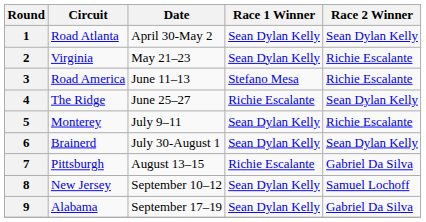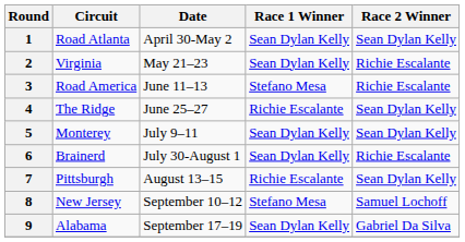 <table class="wikitable" style="font-size: 85%">
 <tr>
 <th>Round</th>
 <th>Circuit</th>
 <th>Date</th>
 <th>Race 1 Winner</th>
 <th>Race 2 Winner</th>
 </tr>
 <tr>
 <th>1</th>
 <td> <a href='#'>Road Atlanta</a></td>
 <td>April 30-May 2</td>
 <td> <a href='#'>Sean Dylan Kelly</a></td>
 <td> <a href='#'>Sean Dylan Kelly</a></td>
 </tr>
 <tr>
 <th>2</th>
 <td> <a href='#'>Virginia</a></td>
 <td>May 21–23</td>
 <td> <a href='#'>Sean Dylan Kelly</a></td>
 <td> <a href='#'>Richie Escalante</a></td>
 </tr>
 <tr>
 <th>3</th>
 <td> <a href='#'>Road America</a></td>
 <td>June 11–13</td>
 <td> <a href='#'>Stefano Mesa</a></td>
 <td> <a href='#'>Richie Escalante</a></td>
 </tr>
 <tr>
 <th>4</th>
 <td> <a href='#'>The Ridge</a></td>
 <td>June 25–27</td>
 <td> <a href='#'>Richie Escalante</a></td>
 <td> <a href='#'>Sean Dylan Kelly</a></td>
 </tr>
 <tr>
 <th>5</th>
 <td> <a href='#'>Monterey</a></td>
 <td>July 9–11</td>
 <td> <a href='#'>Sean Dylan Kelly</a></td>
-<td> <a href='#'>Richie Escalante</a></td>
+<td> <a href='#'>Sean Dylan Kelly</a></td>
 </tr>
 <tr>
 <th>6</th>
 <td> <a href='#'>Brainerd</a></td>
 <td>July 30-August 1</td>
 <td> <a href='#'>Sean Dylan Kelly</a></td>
-<td> <a href='#'>Sean Dylan Kelly</a></td>
+<td> <a href='#'>Richie Escalante</a></td>
 </tr>
 <tr>
 <th>7</th>
 <td> <a href='#'>Pittsburgh</a></td>
 <td>August 13–15</td>
 <td> <a href='#'>Richie Escalante</a></td>
-<td> <a href='#'>Gabriel Da Silva</a></td>
+<td> <a href='#'>Sean Dylan Kelly</a></td>
 </tr>
 <tr>
 <th>8</th>
 <td> <a href='#'>New Jersey</a></td>
 <td>September 10–12</td>
-<td> <a href='#'>Sean Dylan Kelly</a></td>
+<td> <a href='#'>Stefano Mesa</a></td>
 <td> <a href='#'>Samuel Lochoff</a></td>
 </tr>
 <tr>
 <th>9</th>
 <td> <a href='#'>Alabama</a></td>
 <td>September 17–19</td>
 <td> <a href='#'>Sean Dylan Kelly</a></td>
 <td> <a href='#'>Gabriel Da Silva</a></td>
 </tr>
 <tr>
 </tr>
 </table>
